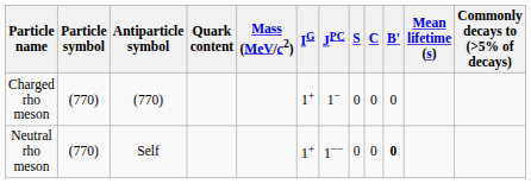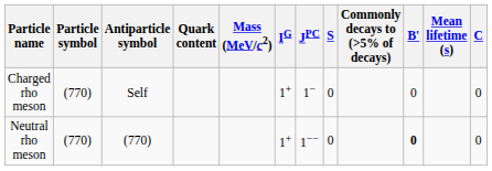 <table class="wikitable sortable" style="text-align:center;">
 <tr>
 <th class=unsortable>Particle name</th>
 <th>Particle <br>symbol</th>
 <th>Antiparticle <br>symbol</th>
 <th class=unsortable>Quark <br>content</th>
 <th><a href='#'>Mass</a> (<a href='#'>MeV</a>/<a href='#'><em>c</em></a><sup>2</sup>)</th>
 <th width="50"><a href='#'>I</a><sup><a href='#'>G</a></sup></th>
 <th width="50"><a href='#'>J</a><sup><a href='#'>P</a><a href='#'>C</a></sup></th>
 <th width="50"><a href='#'>S</a></th>
-<th width="50"><a href='#'>C</a></th>
+<th class=unsortable>Commonly decays to <br>(>5% of decays)</th>
 <th width="50"><a href='#'>B'</a></th>
 <th><a href='#'>Mean lifetime</a> (<a href='#'>s</a>)</th>
-<th class=unsortable>Commonly decays to <br>(>5% of decays)</th>
+<th width="50"><a href='#'>C</a></th>
 </tr>
 <tr>
 <td>Charged rho meson</td>
+<td>(770)</td>
+<td>Self</td>
+<td></td>
+<td></td>
+<td>1<sup>+</sup></td>
+<td>1<sup>−</sup></td>
+<td>0</td>
+<td></td>
+<td>0</td>
+<td></td>
+<td>0</td>
+</tr>
+<tr>
+<td>Neutral rho meson</td>
 <td>(770)</td>
 <td>(770)</td>
 <td></td>
 <td></td>
 <td>1<sup>+</sup></td>
-<td>1<sup>−</sup></td>
-<td>0</td>
-<td>0</td>
+<td>1<sup>−−</sup></td>
 <td>0</td>
 <td></td>
-<td></td>
-</tr>
-<tr>
-<td>Neutral rho meson</td>
-<td>(770)</td>
-<td>Self</td>
-<td></td>
-<td></td>
-<td>1<sup>+</sup></td>
-<td>1<sup>−−</sup></td>
-<td>0</td>
-<td>0</td>
 <td><strong>0</strong></td>
 <td></td>
-<td></td>
+<td>0</td>
 </tr>
 </table>
